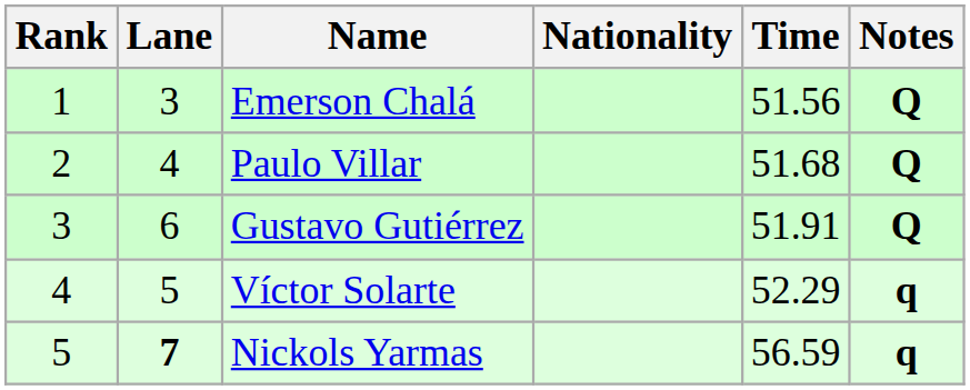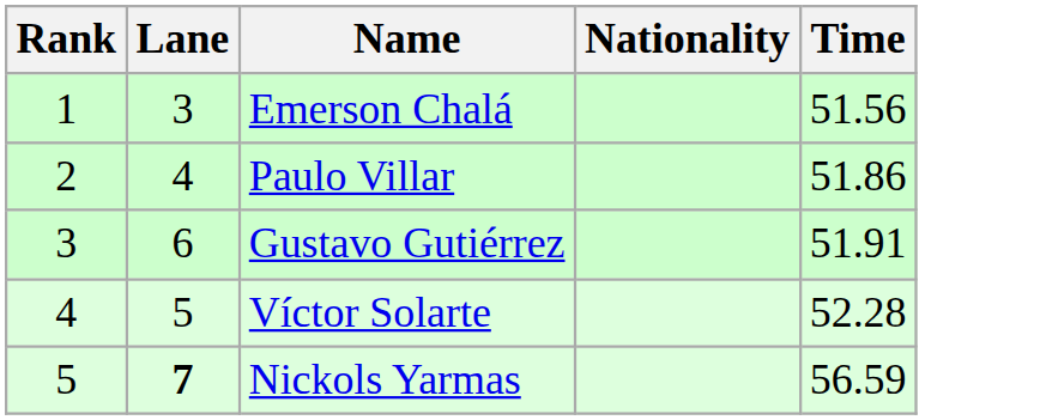 <table class="wikitable sortable" style="text-align:center">
 <tr>
 <th>Rank</th>
 <th>Lane</th>
 <th>Name</th>
 <th>Nationality</th>
 <th>Time</th>
-<th>Notes</th>
 </tr>
 <tr bgcolor=ccffcc>
 <td>1</td>
 <td>3</td>
 <td align=left><a href='#'>Emerson Chalá</a></td>
 <td align=left></td>
 <td>51.56</td>
-<td><strong>Q</strong></td>
 </tr>
 <tr bgcolor=ccffcc>
 <td>2</td>
 <td>4</td>
 <td align=left><a href='#'>Paulo Villar</a></td>
 <td align=left></td>
-<td>51.68</td>
-<td><strong>Q</strong></td>
+<td>51.86</td>
 </tr>
 <tr bgcolor=ccffcc>
 <td>3</td>
 <td>6</td>
 <td align=left><a href='#'>Gustavo Gutiérrez</a></td>
 <td align=left></td>
 <td>51.91</td>
-<td><strong>Q</strong></td>
 </tr>
 <tr bgcolor=ddffdd>
 <td>4</td>
 <td>5</td>
 <td align=left><a href='#'>Víctor Solarte</a></td>
 <td align=left></td>
-<td>52.29</td>
-<td><strong>q</strong></td>
+<td>52.28</td>
 </tr>
 <tr bgcolor=ddffdd>
 <td>5</td>
 <td><strong>7</strong></td>
 <td align=left><a href='#'>Nickols Yarmas</a></td>
 <td align=left></td>
 <td>56.59</td>
-<td><strong>q</strong></td>
 </tr>
 </table>
